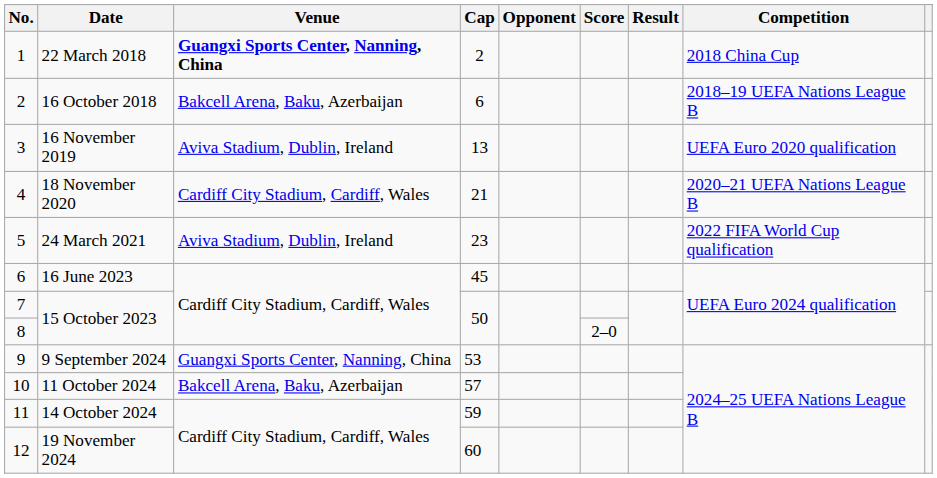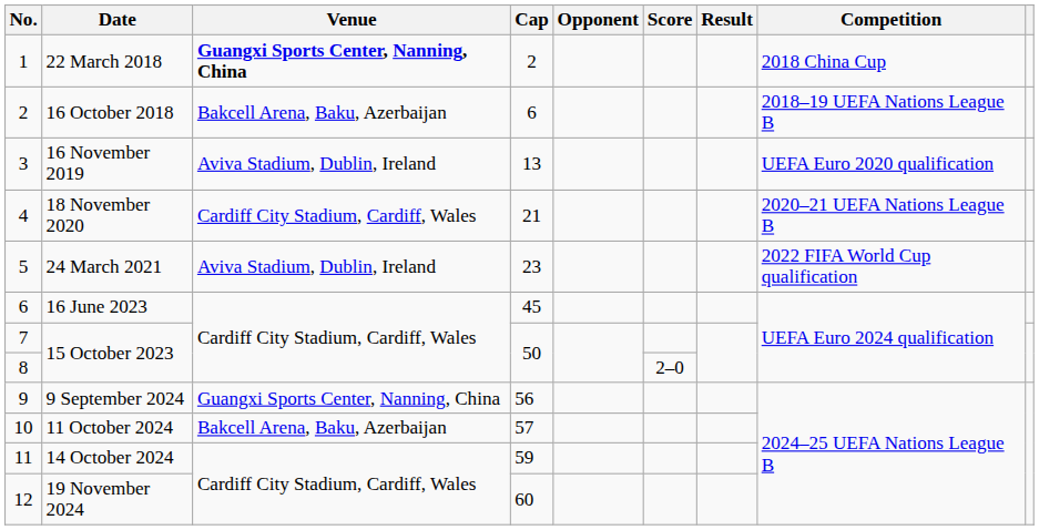 <table class="wikitable plainrowheaders sortable">
 <tr>
 <th scope="col">No.</th>
 <th scope="col">Date</th>
 <th scope="col">Venue</th>
 <th scope="col">Cap</th>
 <th scope="col">Opponent</th>
 <th scope="col">Score</th>
 <th scope="col">Result</th>
 <th scope="col">Competition</th>
 <th scope="col" class="unsortable"></th>
 </tr>
 <tr>
 <td align="center">1</td>
 <td>22 March 2018</td>
 <td><strong><a href='#'>Guangxi Sports Center</a>, <a href='#'>Nanning</a>, China</strong></td>
 <td align="center">2</td>
 <td></td>
 <td></td>
 <td></td>
 <td><a href='#'>2018 China Cup</a></td>
 <td></td>
 </tr>
 <tr>
 <td align="center">2</td>
 <td>16 October 2018</td>
 <td><a href='#'>Bakcell Arena</a>, <a href='#'>Baku</a>, Azerbaijan</td>
 <td align="center">6</td>
 <td></td>
 <td></td>
 <td></td>
 <td><a href='#'>2018–19 UEFA Nations League B</a></td>
 <td></td>
 </tr>
 <tr>
 <td align="center">3</td>
 <td>16 November 2019</td>
 <td><a href='#'>Aviva Stadium</a>, <a href='#'>Dublin</a>, Ireland</td>
 <td align="center">13</td>
 <td></td>
 <td></td>
 <td></td>
 <td><a href='#'>UEFA Euro 2020 qualification</a></td>
 <td></td>
 </tr>
 <tr>
 <td align="center">4</td>
 <td>18 November 2020</td>
 <td><a href='#'>Cardiff City Stadium</a>, <a href='#'>Cardiff</a>, Wales</td>
 <td align="center">21</td>
 <td></td>
 <td></td>
 <td></td>
 <td><a href='#'>2020–21 UEFA Nations League B</a></td>
 <td></td>
 </tr>
 <tr>
 <td align="center">5</td>
 <td>24 March 2021</td>
 <td><a href='#'>Aviva Stadium</a>, <a href='#'>Dublin</a>, Ireland</td>
 <td align="center">23</td>
 <td></td>
 <td></td>
 <td></td>
 <td><a href='#'>2022 FIFA World Cup qualification</a></td>
 <td></td>
 </tr>
 <tr>
 <td align="center">6</td>
 <td>16 June 2023</td>
 <td rowspan=3>Cardiff City Stadium, Cardiff, Wales</td>
 <td align="center">45</td>
 <td></td>
 <td></td>
 <td></td>
 <td rowspan=3><a href='#'>UEFA Euro 2024 qualification</a></td>
 <td></td>
 </tr>
 <tr>
 <td align="center">7</td>
 <td rowspan=2>15 October 2023</td>
 <td rowspan=2 align="center">50</td>
 <td rowspan=2></td>
 <td></td>
 <td rowspan=2></td>
 <td rowspan=2></td>
 </tr>
 <tr>
 <td align="center">8</td>
 <td align="center">2–0</td>
 </tr>
 <tr>
 <td align="center">9</td>
 <td>9 September 2024</td>
 <td><a href='#'>Guangxi Sports Center</a>, <a href='#'>Nanning</a>, China</td>
-<td align"center">53</td>
+<td align"center">56</td>
 <td></td>
 <td></td>
 <td></td>
 <td rowspan=4><a href='#'>2024–25 UEFA Nations League B</a></td>
 </tr>
 <tr>
 <td align="center">10</td>
 <td>11 October 2024</td>
 <td><a href='#'>Bakcell Arena</a>, <a href='#'>Baku</a>, Azerbaijan</td>
 <td align"center">57</td>
 <td></td>
 <td></td>
 <td></td>
 </tr>
 <tr>
 <td align="center">11</td>
 <td>14 October 2024</td>
 <td rowspan=2>Cardiff City Stadium, Cardiff, Wales</td>
 <td align"center">59</td>
 <td></td>
 <td></td>
 <td></td>
 </tr>
 <tr>
 <td align="center">12</td>
 <td>19 November 2024</td>
 <td align"center">60</td>
 <td></td>
 <td></td>
 <td></td>
 </tr>
 </table>
